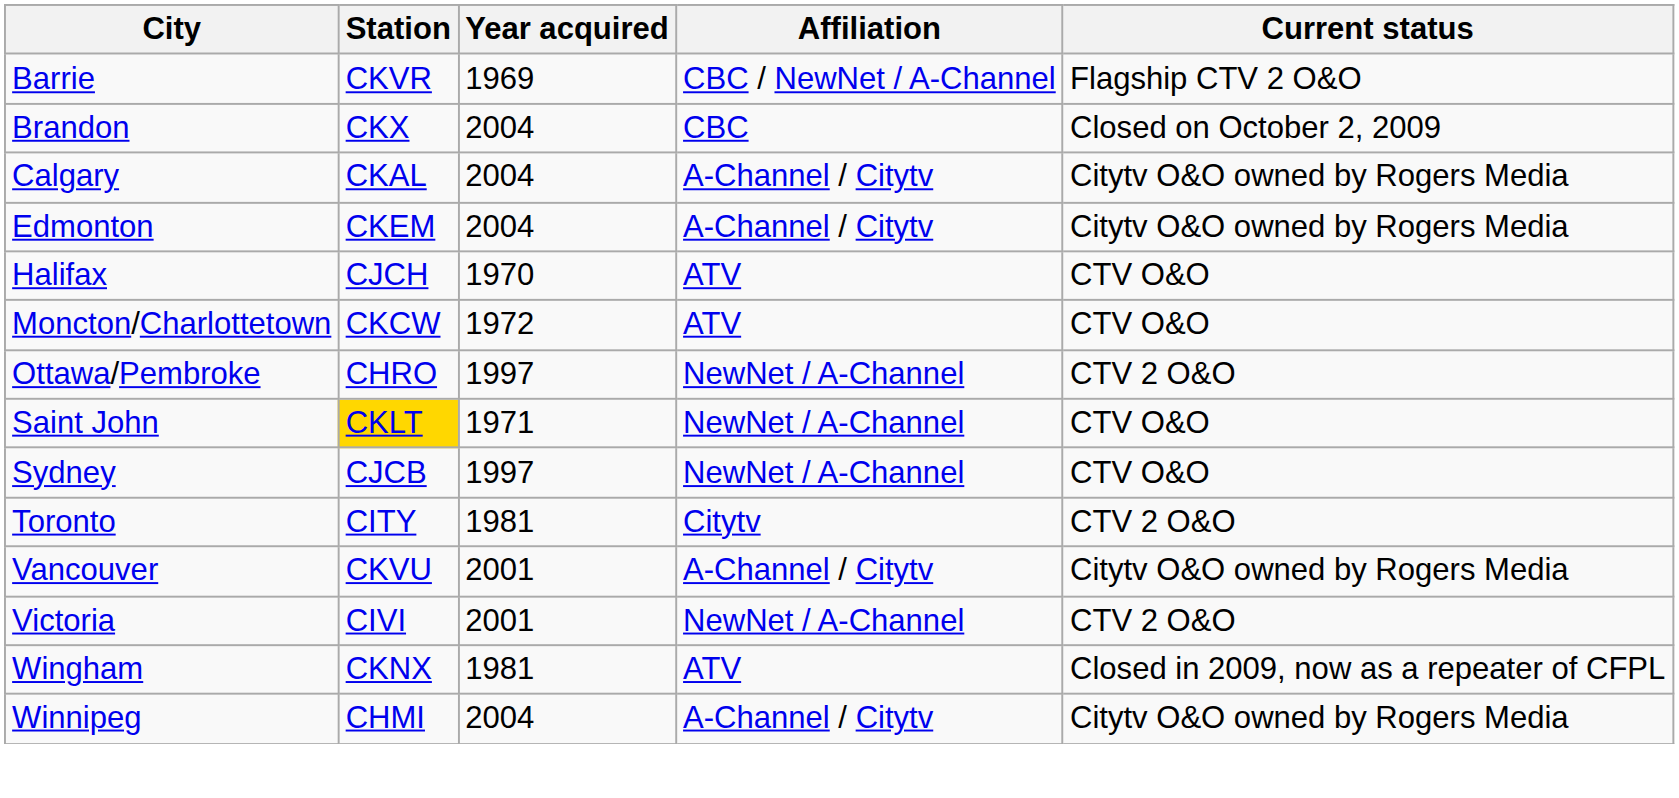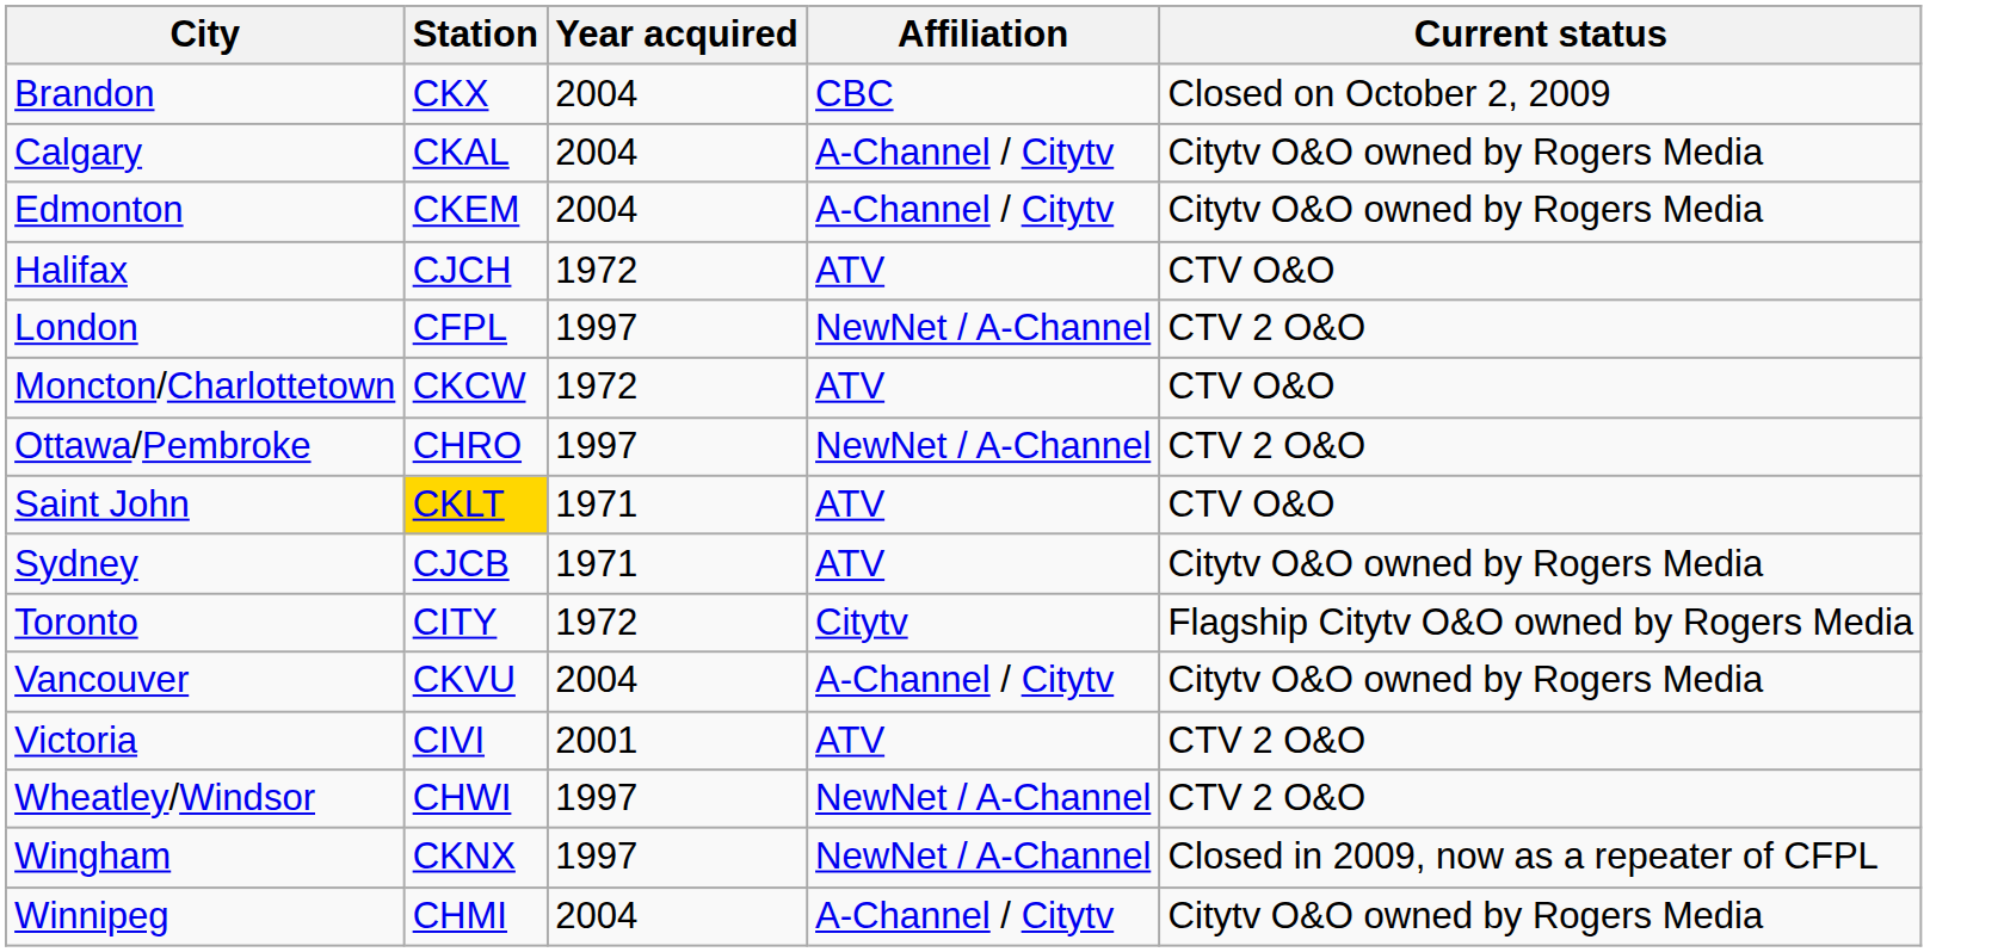 <table class="wikitable">
 <tr>
 <th>City</th>
 <th>Station</th>
 <th>Year acquired</th>
 <th>Affiliation</th>
 <th>Current status</th>
-</tr>
-<tr>
-<td><a href='#'>Barrie</a></td>
-<td><a href='#'>CKVR</a></td>
-<td>1969</td>
-<td><a href='#'>CBC</a> / <a href='#'>NewNet / A-Channel</a></td>
-<td>Flagship CTV 2 O&O</td>
 </tr>
 <tr>
 <td><a href='#'>Brandon</a></td>
 <td><a href='#'>CKX</a></td>
 <td>2004</td>
 <td><a href='#'>CBC</a></td>
 <td>Closed on October 2, 2009</td>
 </tr>
 <tr>
 <td><a href='#'>Calgary</a></td>
 <td><a href='#'>CKAL</a></td>
 <td>2004</td>
 <td><a href='#'>A-Channel</a> / <a href='#'>Citytv</a></td>
 <td>Citytv O&O owned by Rogers Media</td>
 </tr>
 <tr>
 <td><a href='#'>Edmonton</a></td>
 <td><a href='#'>CKEM</a></td>
 <td>2004</td>
 <td><a href='#'>A-Channel</a> / <a href='#'>Citytv</a></td>
 <td>Citytv O&O owned by Rogers Media</td>
 </tr>
 <tr>
 <td><a href='#'>Halifax</a></td>
 <td><a href='#'>CJCH</a></td>
-<td>1970</td>
+<td>1972</td>
 <td><a href='#'>ATV</a></td>
 <td>CTV O&O</td>
+</tr>
+<tr>
+<td><a href='#'>London</a></td>
+<td><a href='#'>CFPL</a></td>
+<td>1997</td>
+<td><a href='#'>NewNet / A-Channel</a></td>
+<td>CTV 2 O&O</td>
 </tr>
 <tr>
 <td><a href='#'>Moncton</a>/<a href='#'>Charlottetown</a></td>
 <td><a href='#'>CKCW</a></td>
 <td>1972</td>
 <td><a href='#'>ATV</a></td>
 <td>CTV O&O</td>
 </tr>
 <tr>
 <td><a href='#'>Ottawa</a>/<a href='#'>Pembroke</a></td>
 <td><a href='#'>CHRO</a></td>
 <td>1997</td>
 <td><a href='#'>NewNet / A-Channel</a></td>
 <td>CTV 2 O&O</td>
 </tr>
 <tr>
 <td><a href='#'>Saint John</a></td>
 <td style="background: gold;"><a href='#'>CKLT</a></td>
 <td>1971</td>
-<td><a href='#'>NewNet / A-Channel</a></td>
+<td><a href='#'>ATV</a></td>
 <td>CTV O&O</td>
 </tr>
 <tr>
 <td><a href='#'>Sydney</a></td>
 <td><a href='#'>CJCB</a></td>
-<td>1997</td>
-<td><a href='#'>NewNet / A-Channel</a></td>
-<td>CTV O&O</td>
+<td>1971</td>
+<td><a href='#'>ATV</a></td>
+<td>Citytv O&O owned by Rogers Media</td>
 </tr>
 <tr>
 <td><a href='#'>Toronto</a></td>
 <td><a href='#'>CITY</a></td>
-<td>1981</td>
+<td>1972</td>
 <td><a href='#'>Citytv</a></td>
-<td>CTV 2 O&O</td>
+<td>Flagship Citytv O&O owned by Rogers Media</td>
 </tr>
 <tr>
 <td><a href='#'>Vancouver</a></td>
 <td><a href='#'>CKVU</a></td>
-<td>2001</td>
+<td>2004</td>
 <td><a href='#'>A-Channel</a> / <a href='#'>Citytv</a></td>
 <td>Citytv O&O owned by Rogers Media</td>
 </tr>
 <tr>
 <td><a href='#'>Victoria</a></td>
 <td><a href='#'>CIVI</a></td>
 <td>2001</td>
+<td><a href='#'>ATV</a></td>
+<td>CTV 2 O&O</td>
+</tr>
+<tr>
+<td><a href='#'>Wheatley</a>/<a href='#'>Windsor</a></td>
+<td><a href='#'>CHWI</a></td>
+<td>1997</td>
 <td><a href='#'>NewNet / A-Channel</a></td>
 <td>CTV 2 O&O</td>
 </tr>
 <tr>
 <td><a href='#'>Wingham</a></td>
 <td><a href='#'>CKNX</a></td>
-<td>1981</td>
-<td><a href='#'>ATV</a></td>
+<td>1997</td>
+<td><a href='#'>NewNet / A-Channel</a></td>
 <td>Closed in 2009, now as a repeater of CFPL</td>
 </tr>
 <tr>
 <td><a href='#'>Winnipeg</a></td>
 <td><a href='#'>CHMI</a></td>
 <td>2004</td>
 <td><a href='#'>A-Channel</a> / <a href='#'>Citytv</a></td>
 <td>Citytv O&O owned by Rogers Media</td>
 </tr>
 </table>
